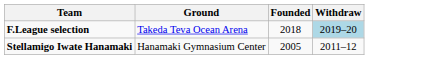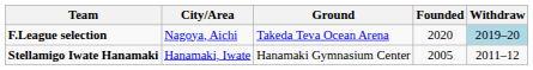 <table class="wikitable" style="text-align:left">
 <tr>
 <th>Team</th>
+<th>City/Area</th>
 <th>Ground</th>
 <th>Founded</th>
 <th>Withdraw</th>
 </tr>
 <tr>
 <td><strong>F.League selection</strong></td>
+<td><a href='#'>Nagoya, Aichi</a></td>
 <td><a href='#'>Takeda Teva Ocean Arena</a></td>
-<td align=center>2018</td>
+<td align=center>2020</td>
 <td align=center style="background: lightblue;">2019–20</td>
 </tr>
 <tr>
 <td><strong>Stellamigo Iwate Hanamaki</strong></td>
+<td><a href='#'>Hanamaki, Iwate</a></td>
 <td>Hanamaki Gymnasium Center</td>
 <td align=center>2005</td>
 <td align=center>2011–12</td>
 </tr>
 </table>
